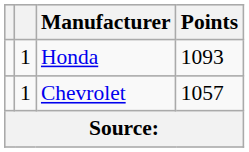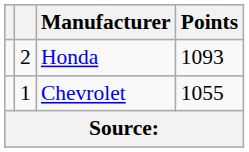 <table class="wikitable" style="font-size: 85%;">
 <tr>
 <th scope="col"></th>
 <th scope="col"></th>
 <th scope="col">Manufacturer</th>
 <th scope="col">Points</th>
 </tr>
 <tr>
 <td align="left"></td>
-<td align="center">1</td>
+<td align="center">2</td>
 <td><a href='#'>Honda</a></td>
 <td>1093</td>
 </tr>
 <tr>
 <td align="left"></td>
 <td align="center">1</td>
 <td><a href='#'>Chevrolet</a></td>
-<td>1057</td>
+<td>1055</td>
 </tr>
 <tr>
 <th colspan=4>Source:</th>
 </tr>
 </table>
